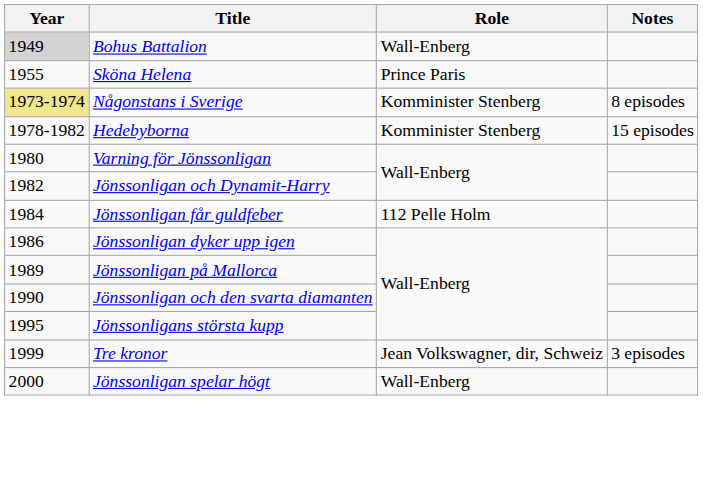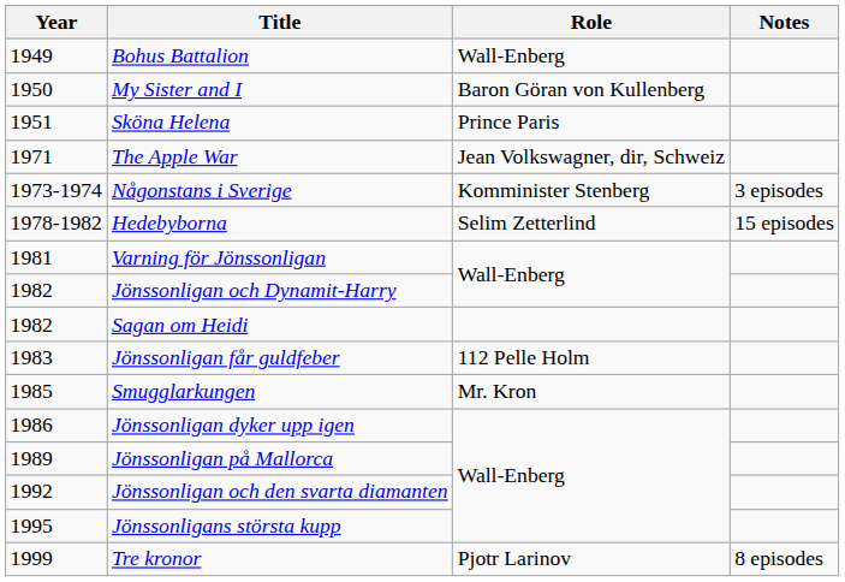 <table class="wikitable">
 <tr>
 <th>Year</th>
 <th>Title</th>
 <th>Role</th>
 <th>Notes</th>
 </tr>
 <tr>
-<td style="background: lightgrey;">1949</td>
+<td>1949</td>
 <td><em><a href='#'>Bohus Battalion</a></em></td>
 <td>Wall-Enberg</td>
 <td></td>
 </tr>
 <tr>
-<td>1955</td>
+<td>1950</td>
+<td><em><a href='#'>My Sister and I</a></em></td>
+<td>Baron Göran von Kullenberg</td>
+<td></td>
+</tr>
+<tr>
+<td>1951</td>
 <td><em><a href='#'>Sköna Helena</a></em></td>
 <td>Prince Paris</td>
 <td></td>
 </tr>
 <tr>
-<td style="background: khaki;">1973-1974</td>
+<td>1971</td>
+<td><em><a href='#'>The Apple War</a></em></td>
+<td>Jean Volkswagner, dir, Schweiz</td>
+<td></td>
+</tr>
+<tr>
+<td>1973-1974</td>
 <td><em><a href='#'>Någonstans i Sverige</a></em></td>
 <td>Komminister Stenberg</td>
-<td>8 episodes</td>
+<td>3 episodes</td>
 </tr>
 <tr>
 <td>1978-1982</td>
 <td><em><a href='#'>Hedebyborna</a></em></td>
-<td>Komminister Stenberg</td>
+<td>Selim Zetterlind</td>
 <td>15 episodes</td>
 </tr>
 <tr>
-<td>1980</td>
+<td>1981</td>
 <td><em><a href='#'>Varning för Jönssonligan</a></em></td>
 <td rowspan="2">Wall-Enberg</td>
 <td></td>
 </tr>
 <tr>
 <td>1982</td>
 <td><em><a href='#'>Jönssonligan och Dynamit-Harry</a></em></td>
 <td></td>
 </tr>
 <tr>
-<td>1984</td>
+<td>1982</td>
+<td><em><a href='#'>Sagan om Heidi</a></em></td>
+<td></td>
+<td></td>
+</tr>
+<tr>
+<td>1983</td>
 <td><em><a href='#'>Jönssonligan får guldfeber</a></em></td>
 <td>112 Pelle Holm</td>
+<td></td>
+</tr>
+<tr>
+<td>1985</td>
+<td><em><a href='#'>Smugglarkungen</a></em></td>
+<td>Mr. Kron</td>
 <td></td>
 </tr>
 <tr>
 <td>1986</td>
 <td><em><a href='#'>Jönssonligan dyker upp igen</a></em></td>
 <td rowspan="4">Wall-Enberg</td>
 <td></td>
 </tr>
 <tr>
 <td>1989</td>
 <td><em><a href='#'>Jönssonligan på Mallorca</a></em></td>
 <td></td>
 </tr>
 <tr>
-<td>1990</td>
+<td>1992</td>
 <td><em><a href='#'>Jönssonligan och den svarta diamanten</a></em></td>
 <td></td>
 </tr>
 <tr>
 <td>1995</td>
 <td><em><a href='#'>Jönssonligans största kupp</a></em></td>
 <td></td>
 </tr>
 <tr>
 <td>1999</td>
 <td><em><a href='#'>Tre kronor</a></em></td>
-<td>Jean Volkswagner, dir, Schweiz</td>
-<td>3 episodes</td>
-</tr>
-<tr>
-<td>2000</td>
-<td><em><a href='#'>Jönssonligan spelar högt</a></em></td>
-<td>Wall-Enberg</td>
-<td></td>
+<td>Pjotr Larinov</td>
+<td>8 episodes</td>
 </tr>
 </table>
